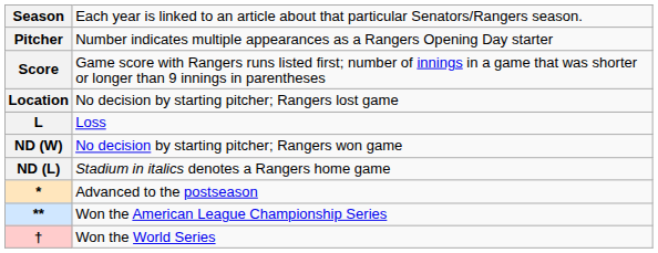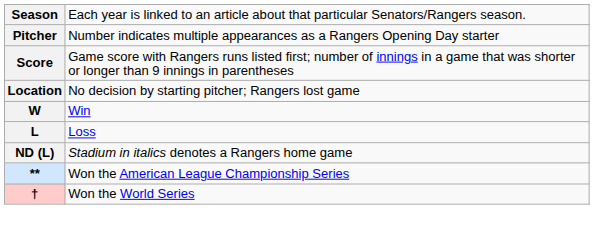 <table class="wikitable plainrowheaders" style="font-size:85%">
 <tr>
 <th scope="row" style="text-align:center"><strong>Season</strong></th>
 <td>Each year is linked to an article about that particular Senators/Rangers season.</td>
 </tr>
 <tr>
 <th scope="row" style="text-align:center"><strong>Pitcher </strong></th>
 <td>Number indicates multiple appearances as a Rangers Opening Day starter</td>
 </tr>
 <tr>
 <th scope="row" style="text-align:center"><strong>Score </strong></th>
 <td>Game score with Rangers runs listed first; number of <a href='#'>innings</a> in a game that was shorter or longer than 9 innings in parentheses</td>
 </tr>
 <tr>
 <th scope="row" style="text-align:center"><strong>Location</strong></th>
 <td>No decision by starting pitcher; Rangers lost game</td>
 </tr>
 <tr>
+<th scope="row" style="text-align:center">W</th>
+<td><a href='#'>Win</a></td>
+</tr>
+<tr>
 <th scope="row" style="text-align:center">L</th>
 <td><a href='#'>Loss</a></td>
 </tr>
 <tr>
-<th scope="row" style="text-align:center">ND (W)</th>
-<td><a href='#'>No decision</a> by starting pitcher; Rangers won game</td>
-</tr>
-<tr>
 <th scope="row" style="text-align:center">ND (L)</th>
 <td><em>Stadium in italics</em> denotes a Rangers home game</td>
-</tr>
-<tr>
-<th scope="row" style="text-align:center; background-color:#FFE6BD">*</th>
-<td>Advanced to the <a href='#'>postseason</a></td>
 </tr>
 <tr>
 <th scope="row" style="text-align:center; background-color:#D0E7FF">**</th>
 <td>Won the <a href='#'>American League Championship Series</a></td>
 </tr>
 <tr>
 <th scope="row" style="text-align:center; background-color:#FFCCCC">†</th>
 <td>Won the <a href='#'>World Series</a></td>
 </tr>
 </table>
